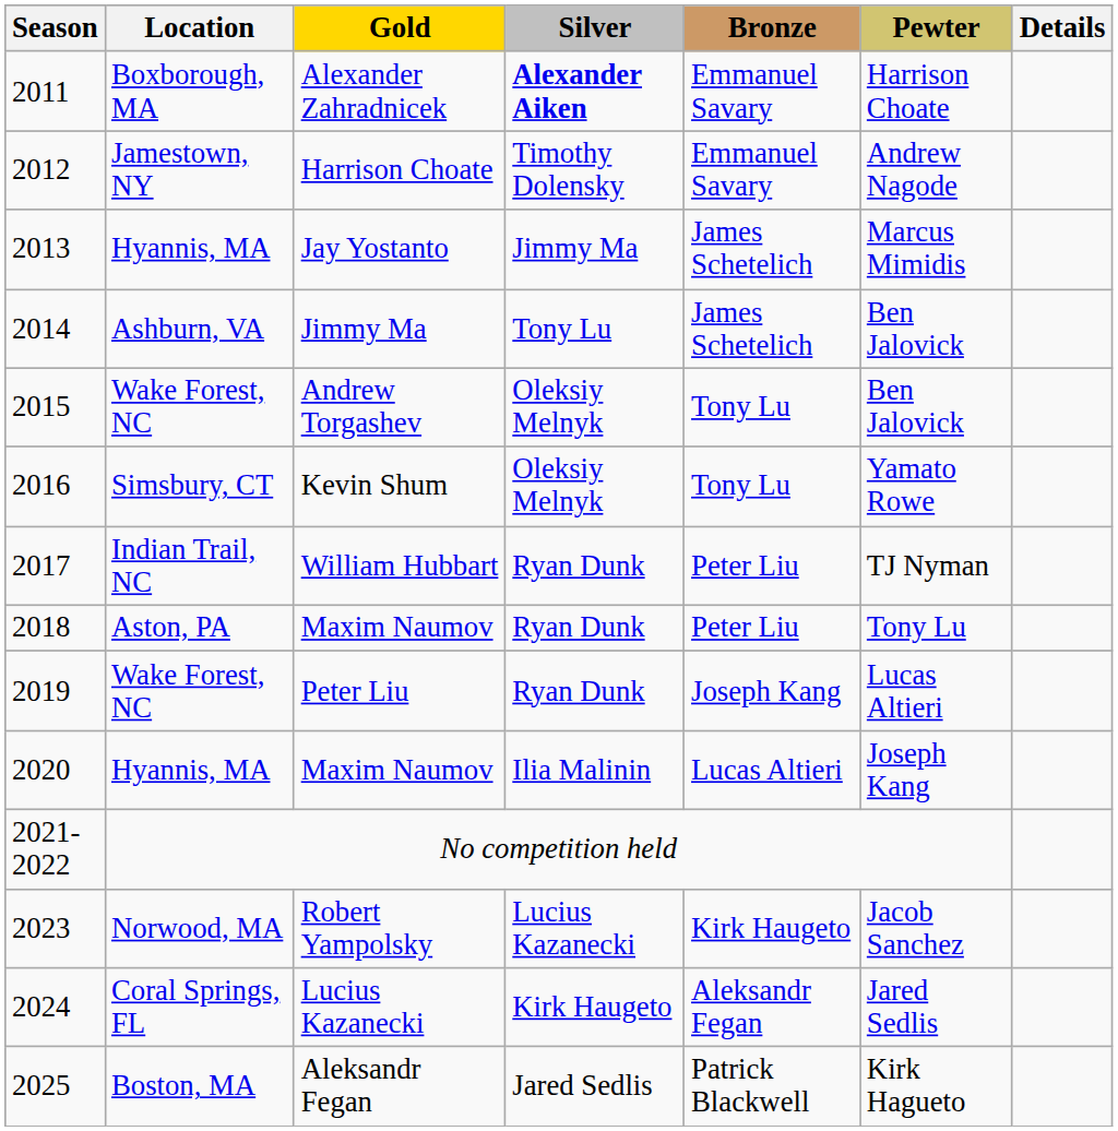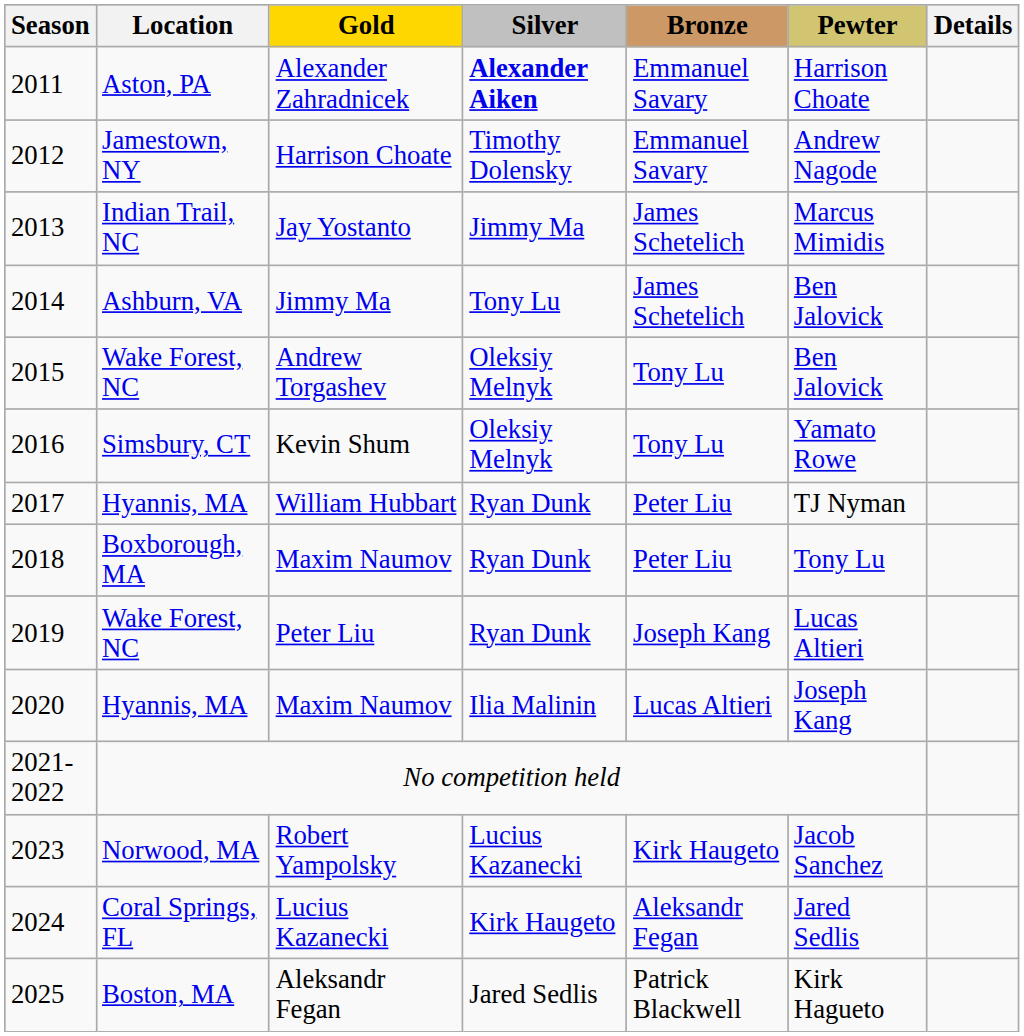 <table class="wikitable">
 <tr>
 <th>Season</th>
 <th>Location</th>
 <td align=center bgcolor=gold><strong>Gold</strong></td>
 <td align=center bgcolor=silver><strong>Silver</strong></td>
 <td align=center bgcolor=cc9966><strong>Bronze</strong></td>
 <td align=center bgcolor=d1c571><strong>Pewter</strong></td>
 <th>Details</th>
 </tr>
 <tr>
 <td>2011</td>
-<td><a href='#'>Boxborough, MA</a></td>
+<td><a href='#'>Aston, PA</a></td>
 <td><a href='#'>Alexander Zahradnicek</a></td>
 <td><strong><a href='#'>Alexander Aiken</a></strong></td>
 <td><a href='#'>Emmanuel Savary</a></td>
 <td><a href='#'>Harrison Choate</a></td>
 <td></td>
 </tr>
 <tr>
 <td>2012</td>
 <td><a href='#'>Jamestown, NY</a></td>
 <td><a href='#'>Harrison Choate</a></td>
 <td><a href='#'>Timothy Dolensky</a></td>
 <td><a href='#'>Emmanuel Savary</a></td>
 <td><a href='#'>Andrew Nagode</a></td>
 <td></td>
 </tr>
 <tr>
 <td>2013</td>
-<td><a href='#'>Hyannis, MA</a></td>
+<td><a href='#'>Indian Trail, NC</a></td>
 <td><a href='#'>Jay Yostanto</a></td>
 <td><a href='#'>Jimmy Ma</a></td>
 <td><a href='#'>James Schetelich</a></td>
 <td><a href='#'>Marcus Mimidis</a></td>
 <td></td>
 </tr>
 <tr>
 <td>2014</td>
 <td><a href='#'>Ashburn, VA</a></td>
 <td><a href='#'>Jimmy Ma</a></td>
 <td><a href='#'>Tony Lu</a></td>
 <td><a href='#'>James Schetelich</a></td>
 <td><a href='#'>Ben Jalovick</a></td>
 <td></td>
 </tr>
 <tr>
 <td>2015</td>
 <td><a href='#'>Wake Forest, NC</a></td>
 <td><a href='#'>Andrew Torgashev</a></td>
 <td><a href='#'>Oleksiy Melnyk</a></td>
 <td><a href='#'>Tony Lu</a></td>
 <td><a href='#'>Ben Jalovick</a></td>
 <td></td>
 </tr>
 <tr>
 <td>2016</td>
 <td><a href='#'>Simsbury, CT</a></td>
 <td>Kevin Shum</td>
 <td><a href='#'>Oleksiy Melnyk</a></td>
 <td><a href='#'>Tony Lu</a></td>
 <td><a href='#'>Yamato Rowe</a></td>
 <td></td>
 </tr>
 <tr>
 <td>2017</td>
-<td><a href='#'>Indian Trail, NC</a></td>
+<td><a href='#'>Hyannis, MA</a></td>
 <td><a href='#'>William Hubbart</a></td>
 <td><a href='#'>Ryan Dunk</a></td>
 <td><a href='#'>Peter Liu</a></td>
 <td>TJ Nyman</td>
 <td></td>
 </tr>
 <tr>
 <td>2018</td>
-<td><a href='#'>Aston, PA</a></td>
+<td><a href='#'>Boxborough, MA</a></td>
 <td><a href='#'>Maxim Naumov</a></td>
 <td><a href='#'>Ryan Dunk</a></td>
 <td><a href='#'>Peter Liu</a></td>
 <td><a href='#'>Tony Lu</a></td>
 <td></td>
 </tr>
 <tr>
 <td>2019</td>
 <td><a href='#'>Wake Forest, NC</a></td>
 <td><a href='#'>Peter Liu</a></td>
 <td><a href='#'>Ryan Dunk</a></td>
 <td><a href='#'>Joseph Kang</a></td>
 <td><a href='#'>Lucas Altieri</a></td>
 <td></td>
 </tr>
 <tr>
 <td>2020</td>
 <td><a href='#'>Hyannis, MA</a></td>
 <td><a href='#'>Maxim Naumov</a></td>
 <td><a href='#'>Ilia Malinin</a></td>
 <td><a href='#'>Lucas Altieri</a></td>
 <td><a href='#'>Joseph Kang</a></td>
 <td></td>
 </tr>
 <tr>
 <td>2021- <br> 2022</td>
 <td colspan="5" align="center"><em>No competition held</em></td>
 <td></td>
 </tr>
 <tr>
 <td>2023</td>
 <td><a href='#'>Norwood, MA</a></td>
 <td><a href='#'>Robert Yampolsky</a></td>
 <td><a href='#'>Lucius Kazanecki</a></td>
 <td><a href='#'>Kirk Haugeto</a></td>
 <td><a href='#'>Jacob Sanchez</a></td>
 <td></td>
 </tr>
 <tr>
 <td>2024</td>
 <td><a href='#'>Coral Springs, FL</a></td>
 <td><a href='#'>Lucius Kazanecki</a></td>
 <td><a href='#'>Kirk Haugeto</a></td>
 <td><a href='#'>Aleksandr Fegan</a></td>
 <td><a href='#'>Jared Sedlis</a></td>
 <td></td>
 </tr>
 <tr>
 <td>2025</td>
 <td><a href='#'>Boston, MA</a></td>
 <td>Aleksandr Fegan</td>
 <td>Jared Sedlis</td>
 <td>Patrick Blackwell</td>
 <td>Kirk Hagueto</td>
 <td></td>
 </tr>
 </table>
